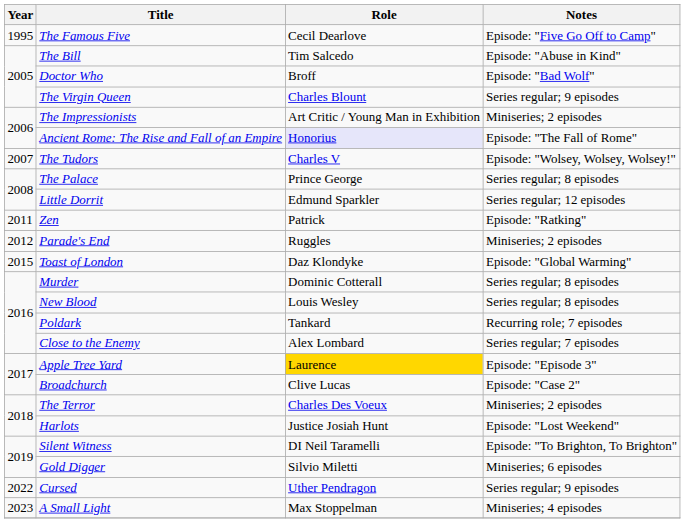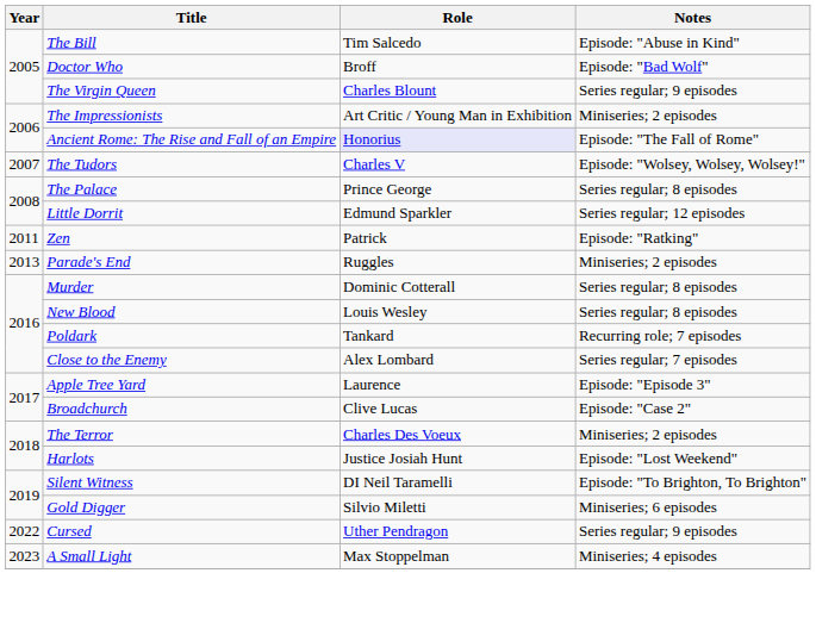 <table class="wikitable sortable">
 <tr>
 <th>Year</th>
 <th>Title</th>
 <th>Role</th>
 <th>Notes</th>
-</tr>
-<tr>
-<td>1995</td>
-<td><em><a href='#'>The Famous Five</a></em></td>
-<td>Cecil Dearlove</td>
-<td>Episode: "<a href='#'>Five Go Off to Camp</a>"</td>
 </tr>
 <tr>
 <td rowspan="3">2005</td>
 <td><em><a href='#'>The Bill</a></em></td>
 <td>Tim Salcedo</td>
 <td>Episode: "Abuse in Kind"</td>
 </tr>
 <tr>
 <td><em><a href='#'>Doctor Who</a></em></td>
 <td>Broff</td>
 <td>Episode: "<a href='#'>Bad Wolf</a>"</td>
 </tr>
 <tr>
 <td><em><a href='#'>The Virgin Queen</a></em></td>
 <td><a href='#'>Charles Blount</a></td>
 <td>Series regular; 9 episodes</td>
 </tr>
 <tr>
 <td rowspan="2">2006</td>
 <td><em><a href='#'>The Impressionists</a></em></td>
 <td>Art Critic / Young Man in Exhibition</td>
 <td>Miniseries; 2 episodes</td>
 </tr>
 <tr>
 <td><em><a href='#'>Ancient Rome: The Rise and Fall of an Empire</a></em></td>
 <td style="background: lavender;"><a href='#'>Honorius</a></td>
 <td>Episode: "The Fall of Rome"</td>
 </tr>
 <tr>
 <td>2007</td>
 <td><em><a href='#'>The Tudors</a></em></td>
 <td><a href='#'>Charles V</a></td>
 <td>Episode: "Wolsey, Wolsey, Wolsey!"</td>
 </tr>
 <tr>
 <td rowspan="2">2008</td>
 <td><em><a href='#'>The Palace</a></em></td>
 <td>Prince George</td>
 <td>Series regular; 8 episodes</td>
 </tr>
 <tr>
 <td><em><a href='#'>Little Dorrit</a></em></td>
 <td>Edmund Sparkler</td>
 <td>Series regular; 12 episodes</td>
 </tr>
 <tr>
 <td>2011</td>
 <td><em><a href='#'>Zen</a></em></td>
 <td>Patrick</td>
 <td>Episode: "Ratking"</td>
 </tr>
 <tr>
-<td>2012</td>
+<td>2013</td>
 <td><em><a href='#'>Parade's End</a></em></td>
 <td>Ruggles</td>
 <td>Miniseries; 2 episodes</td>
-</tr>
-<tr>
-<td>2015</td>
-<td><em><a href='#'>Toast of London</a></em></td>
-<td>Daz Klondyke</td>
-<td>Episode: "Global Warming"</td>
 </tr>
 <tr>
 <td rowspan="4">2016</td>
 <td><em><a href='#'>Murder</a></em></td>
 <td>Dominic Cotterall</td>
 <td>Series regular; 8 episodes</td>
 </tr>
 <tr>
 <td><em><a href='#'>New Blood</a></em></td>
 <td>Louis Wesley</td>
 <td>Series regular; 8 episodes</td>
 </tr>
 <tr>
 <td><em><a href='#'>Poldark</a></em></td>
 <td>Tankard</td>
 <td>Recurring role; 7 episodes</td>
 </tr>
 <tr>
 <td><em><a href='#'>Close to the Enemy</a></em></td>
 <td>Alex Lombard</td>
 <td>Series regular; 7 episodes</td>
 </tr>
 <tr>
 <td rowspan="2">2017</td>
 <td><em><a href='#'>Apple Tree Yard</a></em></td>
-<td style="background: gold;">Laurence</td>
+<td>Laurence</td>
 <td>Episode: "Episode 3"</td>
 </tr>
 <tr>
 <td><em><a href='#'>Broadchurch</a></em></td>
 <td>Clive Lucas</td>
 <td>Episode: "Case 2"</td>
 </tr>
 <tr>
 <td rowspan="2">2018</td>
 <td><em><a href='#'>The Terror</a></em></td>
 <td><a href='#'>Charles Des Voeux</a></td>
 <td>Miniseries; 2 episodes</td>
 </tr>
 <tr>
 <td><em><a href='#'>Harlots</a></em></td>
 <td>Justice Josiah Hunt</td>
 <td>Episode: "Lost Weekend"</td>
 </tr>
 <tr>
 <td rowspan="2">2019</td>
 <td><em><a href='#'>Silent Witness</a></em></td>
 <td>DI Neil Taramelli</td>
 <td>Episode: "To Brighton, To Brighton"</td>
 </tr>
 <tr>
 <td><em><a href='#'>Gold Digger</a></em></td>
 <td>Silvio Miletti</td>
 <td>Miniseries; 6 episodes</td>
 </tr>
 <tr>
 <td>2022</td>
 <td><em><a href='#'>Cursed</a></em></td>
 <td><a href='#'>Uther Pendragon</a></td>
 <td>Series regular; 9 episodes</td>
 </tr>
 <tr>
 <td>2023</td>
 <td><em><a href='#'>A Small Light</a></em></td>
 <td>Max Stoppelman</td>
 <td>Miniseries; 4 episodes</td>
 </tr>
 <tr>
 </tr>
 </table>
